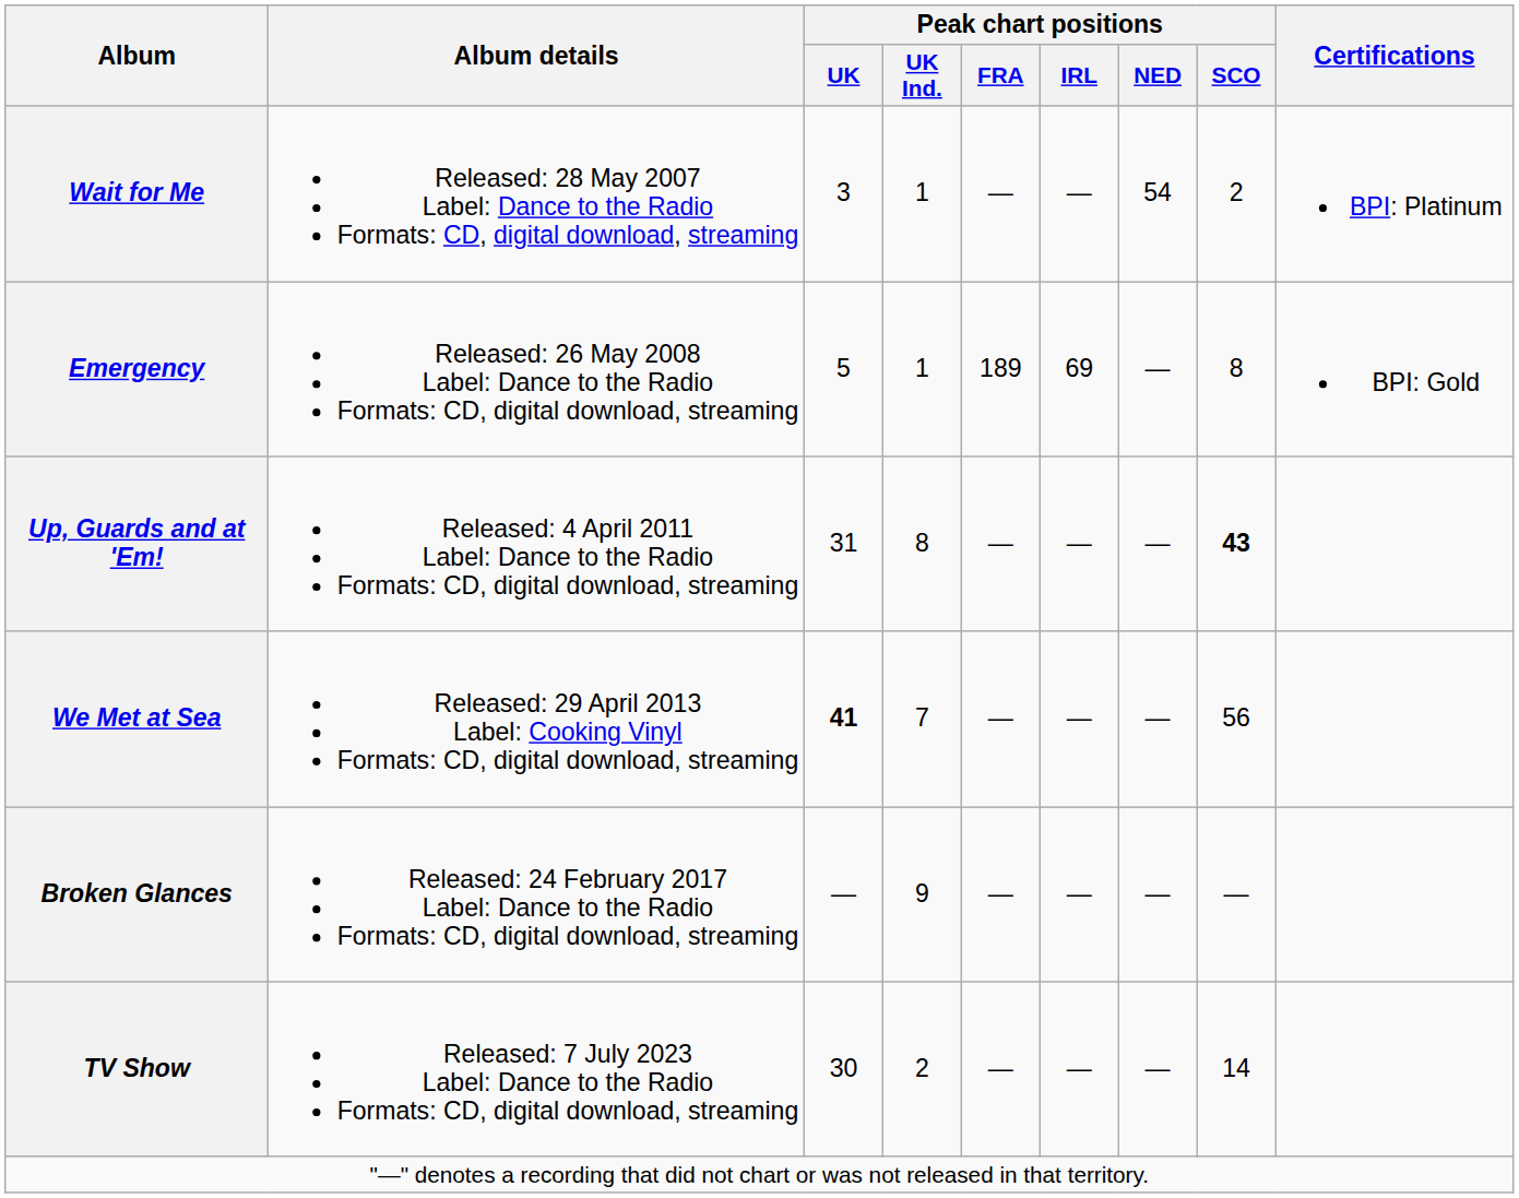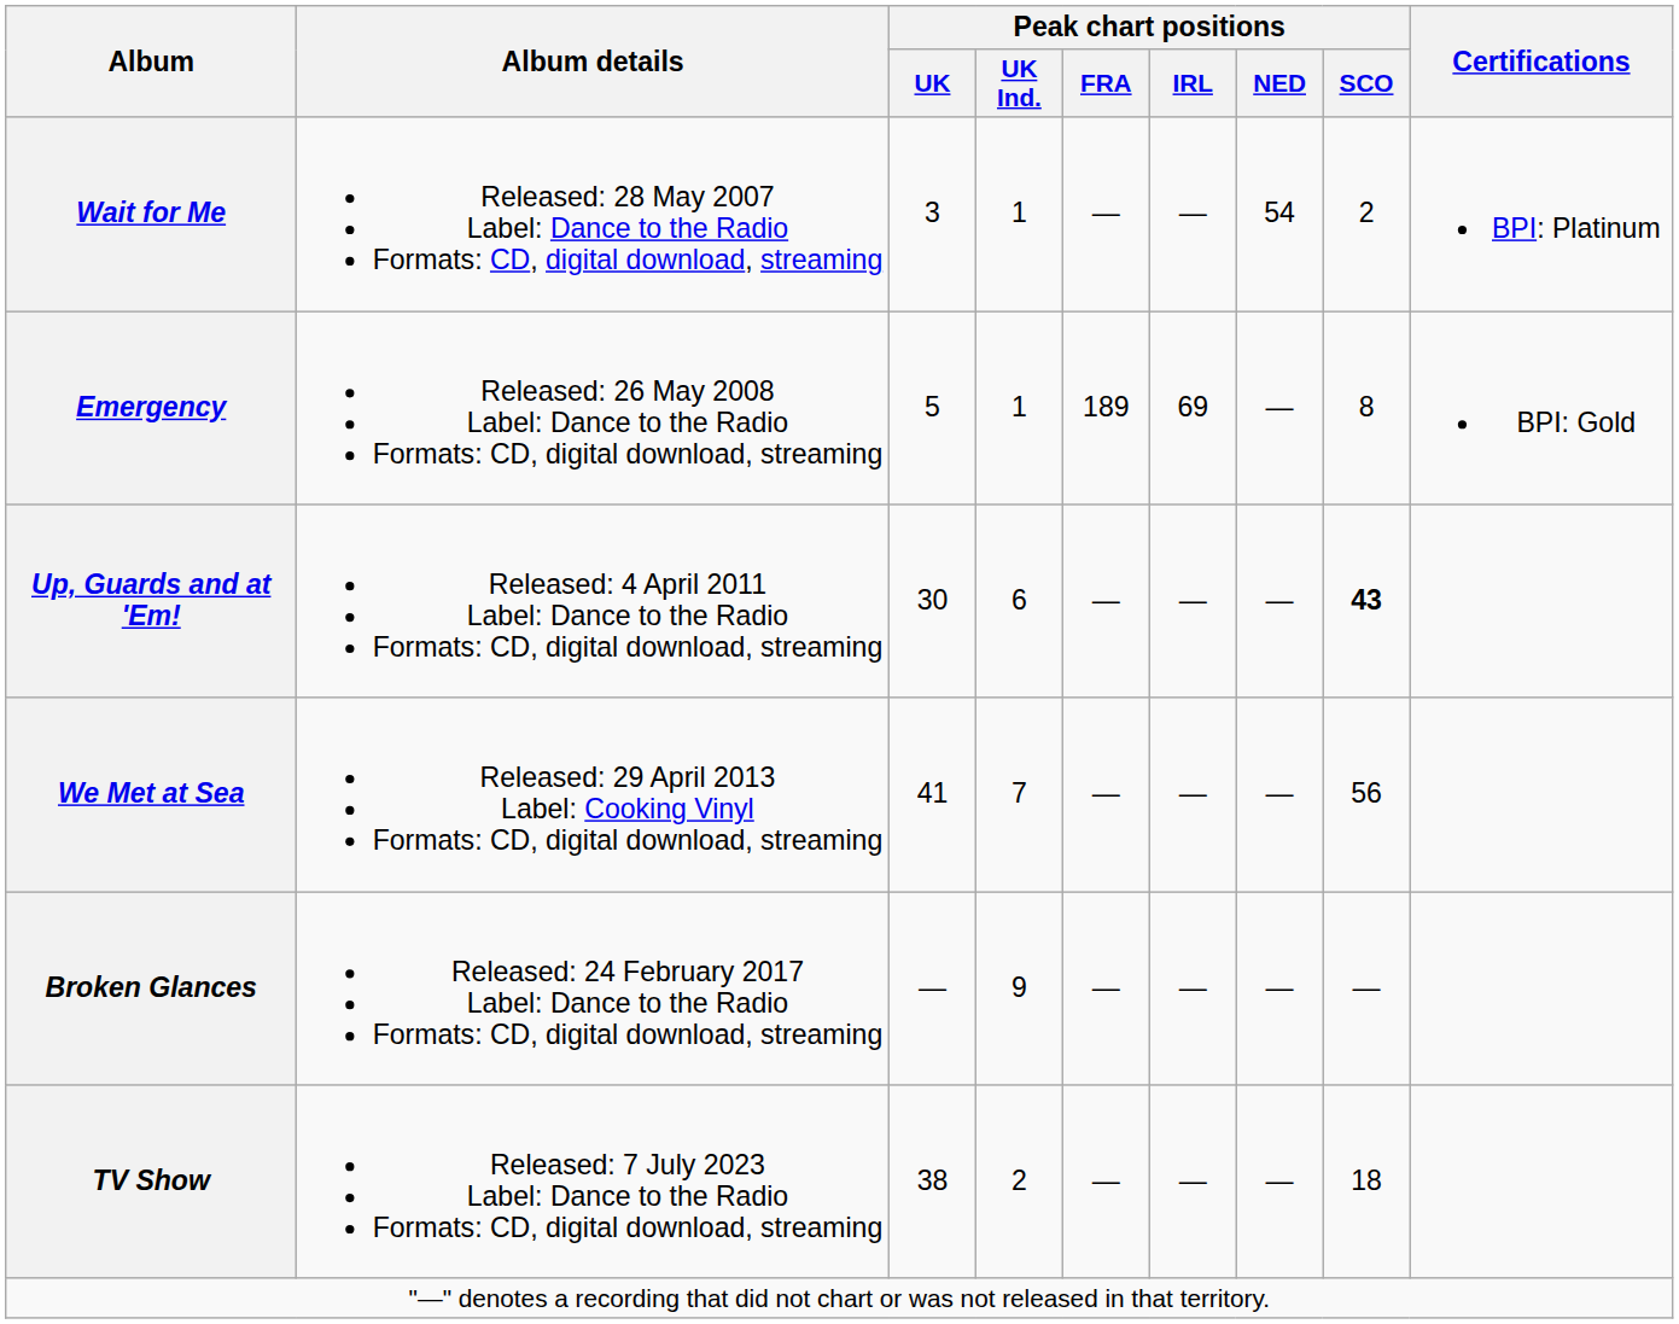 <table class="wikitable plainrowheaders" style="text-align:center;" border="1">
 <tr>
 <th scope="col" rowspan="2" style="width:10em;">Album</th>
 <th scope="col" rowspan="2">Album details</th>
 <th scope="col" colspan="6">Peak chart positions</th>
 <th scope="col" rowspan="2" style="width:9em;"><a href='#'>Certifications</a></th>
 </tr>
 <tr>
 <th scope="col" style="width:3em;font-size:90%;"><a href='#'>UK</a><br></th>
 <th scope="col" style="width:3em;font-size:90%;"><a href='#'>UK<br>Ind.</a><br></th>
 <th scope="col" style="width:3em;font-size:90%;"><a href='#'>FRA</a><br></th>
 <th scope="col" style="width:3em;font-size:90%;"><a href='#'>IRL</a><br></th>
 <th scope="col" style="width:3em;font-size:90%;"><a href='#'>NED</a><br></th>
 <th scope="col" style="width:3em;font-size:90%;"><a href='#'>SCO</a><br></th>
 </tr>
 <tr>
 <th scope="row"><em><a href='#'>Wait for Me</a></em></th>
 <td><br><ul><li>Released: 28 May 2007</li><li>Label: <a href='#'>Dance to the Radio</a></li><li>Formats: <a href='#'>CD</a>, <a href='#'>digital download</a>, <a href='#'>streaming</a></li></ul></td>
 <td>3</td>
 <td>1</td>
 <td>—</td>
 <td>—</td>
 <td>54</td>
 <td>2</td>
 <td><br><ul><li><a href='#'>BPI</a>: Platinum</li></ul></td>
 </tr>
 <tr>
 <th scope="row"><em><a href='#'>Emergency</a></em></th>
 <td><br><ul><li>Released: 26 May 2008</li><li>Label: Dance to the Radio</li><li>Formats: CD, digital download, streaming</li></ul></td>
 <td>5</td>
 <td>1</td>
 <td>189</td>
 <td>69</td>
 <td>—</td>
 <td>8</td>
 <td><br><ul><li>BPI: Gold</li></ul></td>
 </tr>
 <tr>
 <th scope="row"><em><a href='#'>Up, Guards and at 'Em!</a></em></th>
 <td><br><ul><li>Released: 4 April 2011</li><li>Label: Dance to the Radio</li><li>Formats: CD, digital download, streaming</li></ul></td>
-<td>31</td>
-<td>8</td>
+<td>30</td>
+<td>6</td>
 <td>—</td>
 <td>—</td>
 <td>—</td>
 <td><strong>43</strong></td>
 <td></td>
 </tr>
 <tr>
 <th scope="row"><em><a href='#'>We Met at Sea</a></em></th>
 <td><br><ul><li>Released: 29 April 2013</li><li>Label: <a href='#'>Cooking Vinyl</a></li><li>Formats: CD, digital download, streaming</li></ul></td>
-<td><strong>41</strong></td>
+<td>41</td>
 <td>7</td>
 <td>—</td>
 <td>—</td>
 <td>—</td>
 <td>56</td>
 <td></td>
 </tr>
 <tr>
 <th scope="row"><em>Broken Glances</em></th>
 <td><br><ul><li>Released: 24 February 2017</li><li>Label: Dance to the Radio</li><li>Formats: CD, digital download, streaming</li></ul></td>
 <td>—</td>
 <td>9</td>
 <td>—</td>
 <td>—</td>
 <td>—</td>
 <td>—</td>
 <td></td>
 </tr>
 <tr>
 <th scope="row"><em>TV Show</em></th>
 <td><br><ul><li>Released: 7 July 2023</li><li>Label: Dance to the Radio</li><li>Formats: CD, digital download, streaming</li></ul></td>
-<td>30</td>
+<td>38</td>
 <td>2</td>
 <td>—</td>
 <td>—</td>
 <td>—</td>
-<td>14</td>
+<td>18</td>
 <td></td>
 </tr>
 <tr>
 <td colspan="9" style="font-size:90%">"—" denotes a recording that did not chart or was not released in that territory.</td>
 </tr>
 </table>
